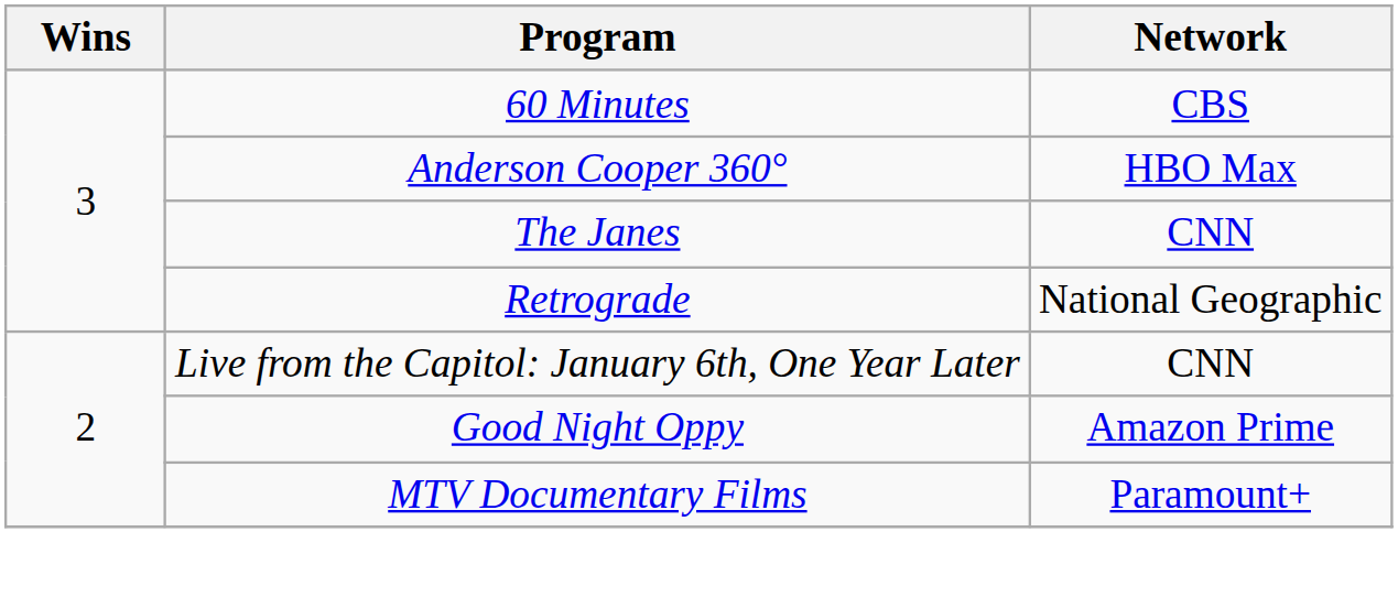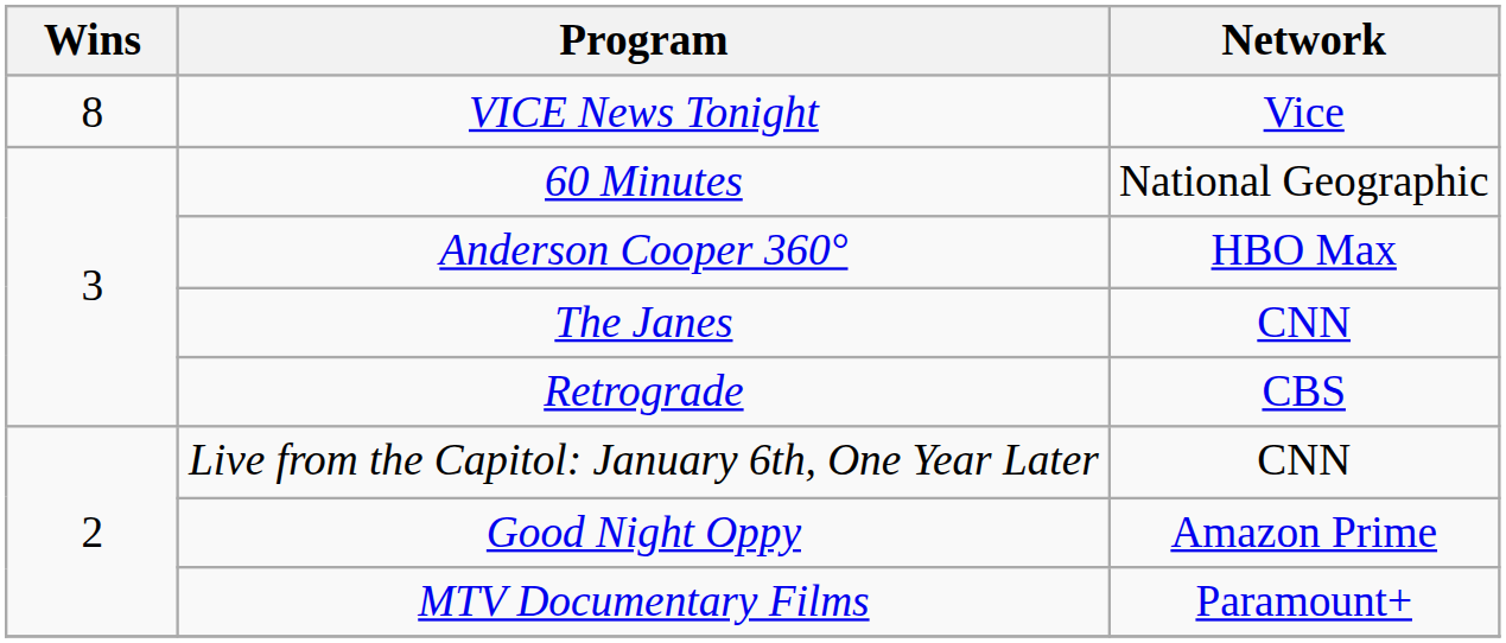 <table class="wikitable floatleft" style="text-align: center;">
 <tr>
 <th scope="col" style="width:55px;">Wins</th>
 <th scope="col" style="text-align:center;">Program</th>
 <th scope="col" style="text-align:center;">Network</th>
 </tr>
 <tr>
+<td scope=row style="text-align:center">8</td>
+<td><em><a href='#'>VICE News Tonight</a></em></td>
+<td><a href='#'>Vice</a></td>
+</tr>
+<tr>
 <td rowspan="4" scope=row style="text-align:center">3</td>
 <td><em><a href='#'>60 Minutes</a></em></td>
-<td><a href='#'>CBS</a></td>
+<td>National Geographic</td>
 </tr>
 <tr>
 <td><em><a href='#'>Anderson Cooper 360°</a></em></td>
 <td><a href='#'>HBO Max</a></td>
 </tr>
 <tr>
 <td><em><a href='#'>The Janes</a></em></td>
 <td><a href='#'>CNN</a></td>
 </tr>
 <tr>
 <td><em><a href='#'>Retrograde</a></em></td>
-<td>National Geographic</td>
+<td><a href='#'>CBS</a></td>
 </tr>
 <tr>
 <td rowspan="3" scope=row style="text-align:center">2</td>
 <td><em>Live from the Capitol: January 6th, One Year Later</em></td>
 <td>CNN</td>
 </tr>
 <tr>
 <td><em><a href='#'>Good Night Oppy</a></em></td>
 <td><a href='#'>Amazon Prime</a></td>
 </tr>
 <tr>
 <td><em><a href='#'>MTV Documentary Films</a></em></td>
 <td><a href='#'>Paramount+</a></td>
 </tr>
 <tr>
 </tr>
 </table>
